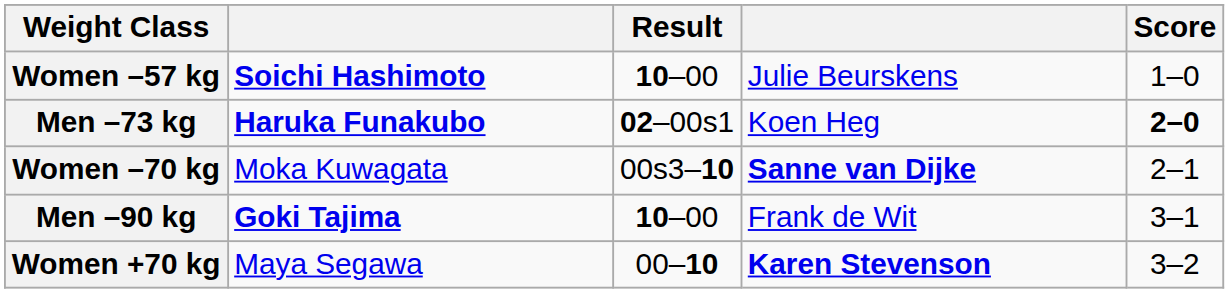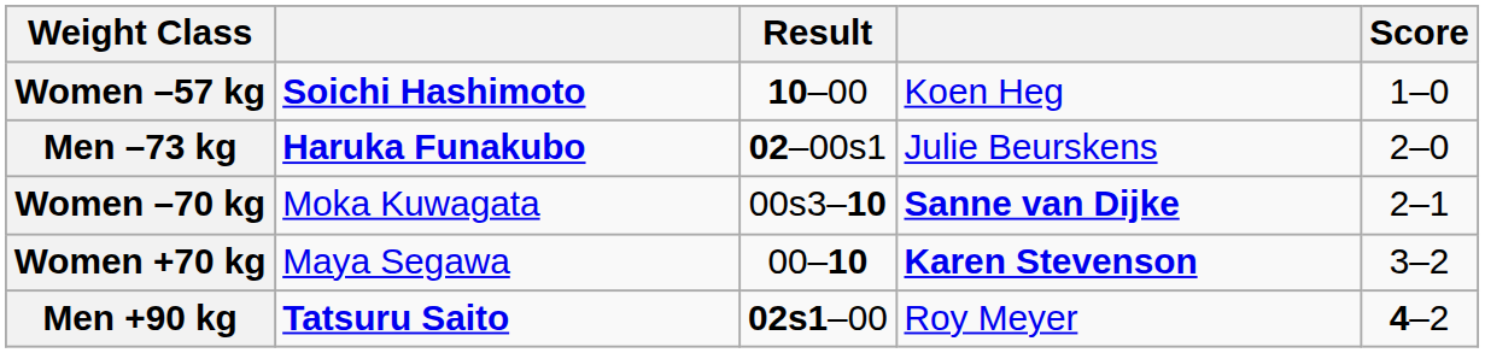 <table class="wikitable">
 <tr>
 <th>Weight Class</th>
 <th style="width: 200px;"></th>
 <th>Result</th>
 <th style="width: 200px;"></th>
 <th>Score</th>
 </tr>
 <tr>
 <th>Women –57 kg</th>
 <td><strong><a href='#'>Soichi Hashimoto</a></strong></td>
 <td align=center><strong>10</strong>–00</td>
-<td><a href='#'>Julie Beurskens</a></td>
+<td><a href='#'>Koen Heg</a></td>
 <td align=center>1–0</td>
 </tr>
 <tr>
 <th>Men –73 kg</th>
 <td><strong><a href='#'>Haruka Funakubo</a></strong></td>
 <td align=center><strong>02</strong>–00s1</td>
-<td><a href='#'>Koen Heg</a></td>
-<td align=center><strong>2–0</strong></td>
+<td><a href='#'>Julie Beurskens</a></td>
+<td align=center>2–0</td>
 </tr>
 <tr>
 <th>Women –70 kg</th>
 <td><a href='#'>Moka Kuwagata</a></td>
 <td align=center>00s3–<strong>10</strong></td>
 <td><strong><a href='#'>Sanne van Dijke</a></strong></td>
 <td align=center>2–1</td>
 </tr>
 <tr>
-<th>Men –90 kg</th>
-<td><strong><a href='#'>Goki Tajima</a></strong></td>
-<td align=center><strong>10</strong>–00</td>
-<td><a href='#'>Frank de Wit</a></td>
-<td align=center>3–1</td>
-</tr>
-<tr>
 <th>Women +70 kg</th>
 <td><a href='#'>Maya Segawa</a></td>
 <td align=center>00–<strong>10</strong></td>
 <td><strong><a href='#'>Karen Stevenson</a></strong></td>
 <td align=center>3–2</td>
 </tr>
+<tr>
+<th>Men +90 kg</th>
+<td><strong><a href='#'>Tatsuru Saito</a></strong></td>
+<td align=center><strong>02s1</strong>–00</td>
+<td><a href='#'>Roy Meyer</a></td>
+<td align=center><strong>4</strong>–2</td>
+</tr>
 </table>
